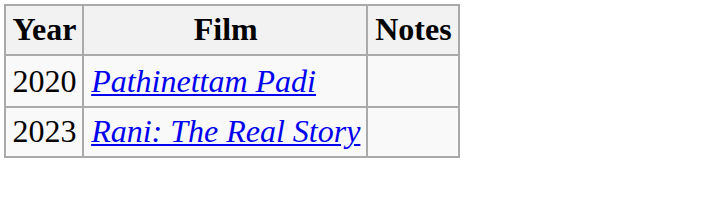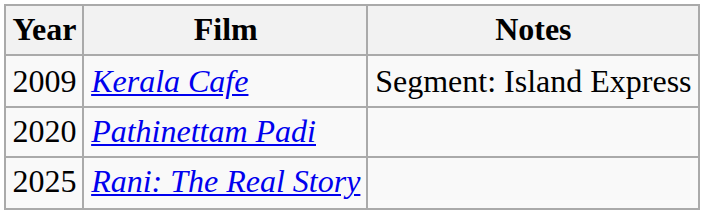 <table class="wikitable">
 <tr>
 <th>Year</th>
 <th>Film</th>
 <th>Notes</th>
 </tr>
 <tr>
+<td>2009</td>
+<td><em><a href='#'>Kerala Cafe</a></em></td>
+<td>Segment: Island Express</td>
+</tr>
+<tr>
 <td>2020</td>
 <td><em><a href='#'>Pathinettam Padi</a></em></td>
 <td></td>
 </tr>
 <tr>
-<td>2023</td>
+<td>2025</td>
 <td><em><a href='#'>Rani: The Real Story</a></em></td>
 <td></td>
 </tr>
 </table>
